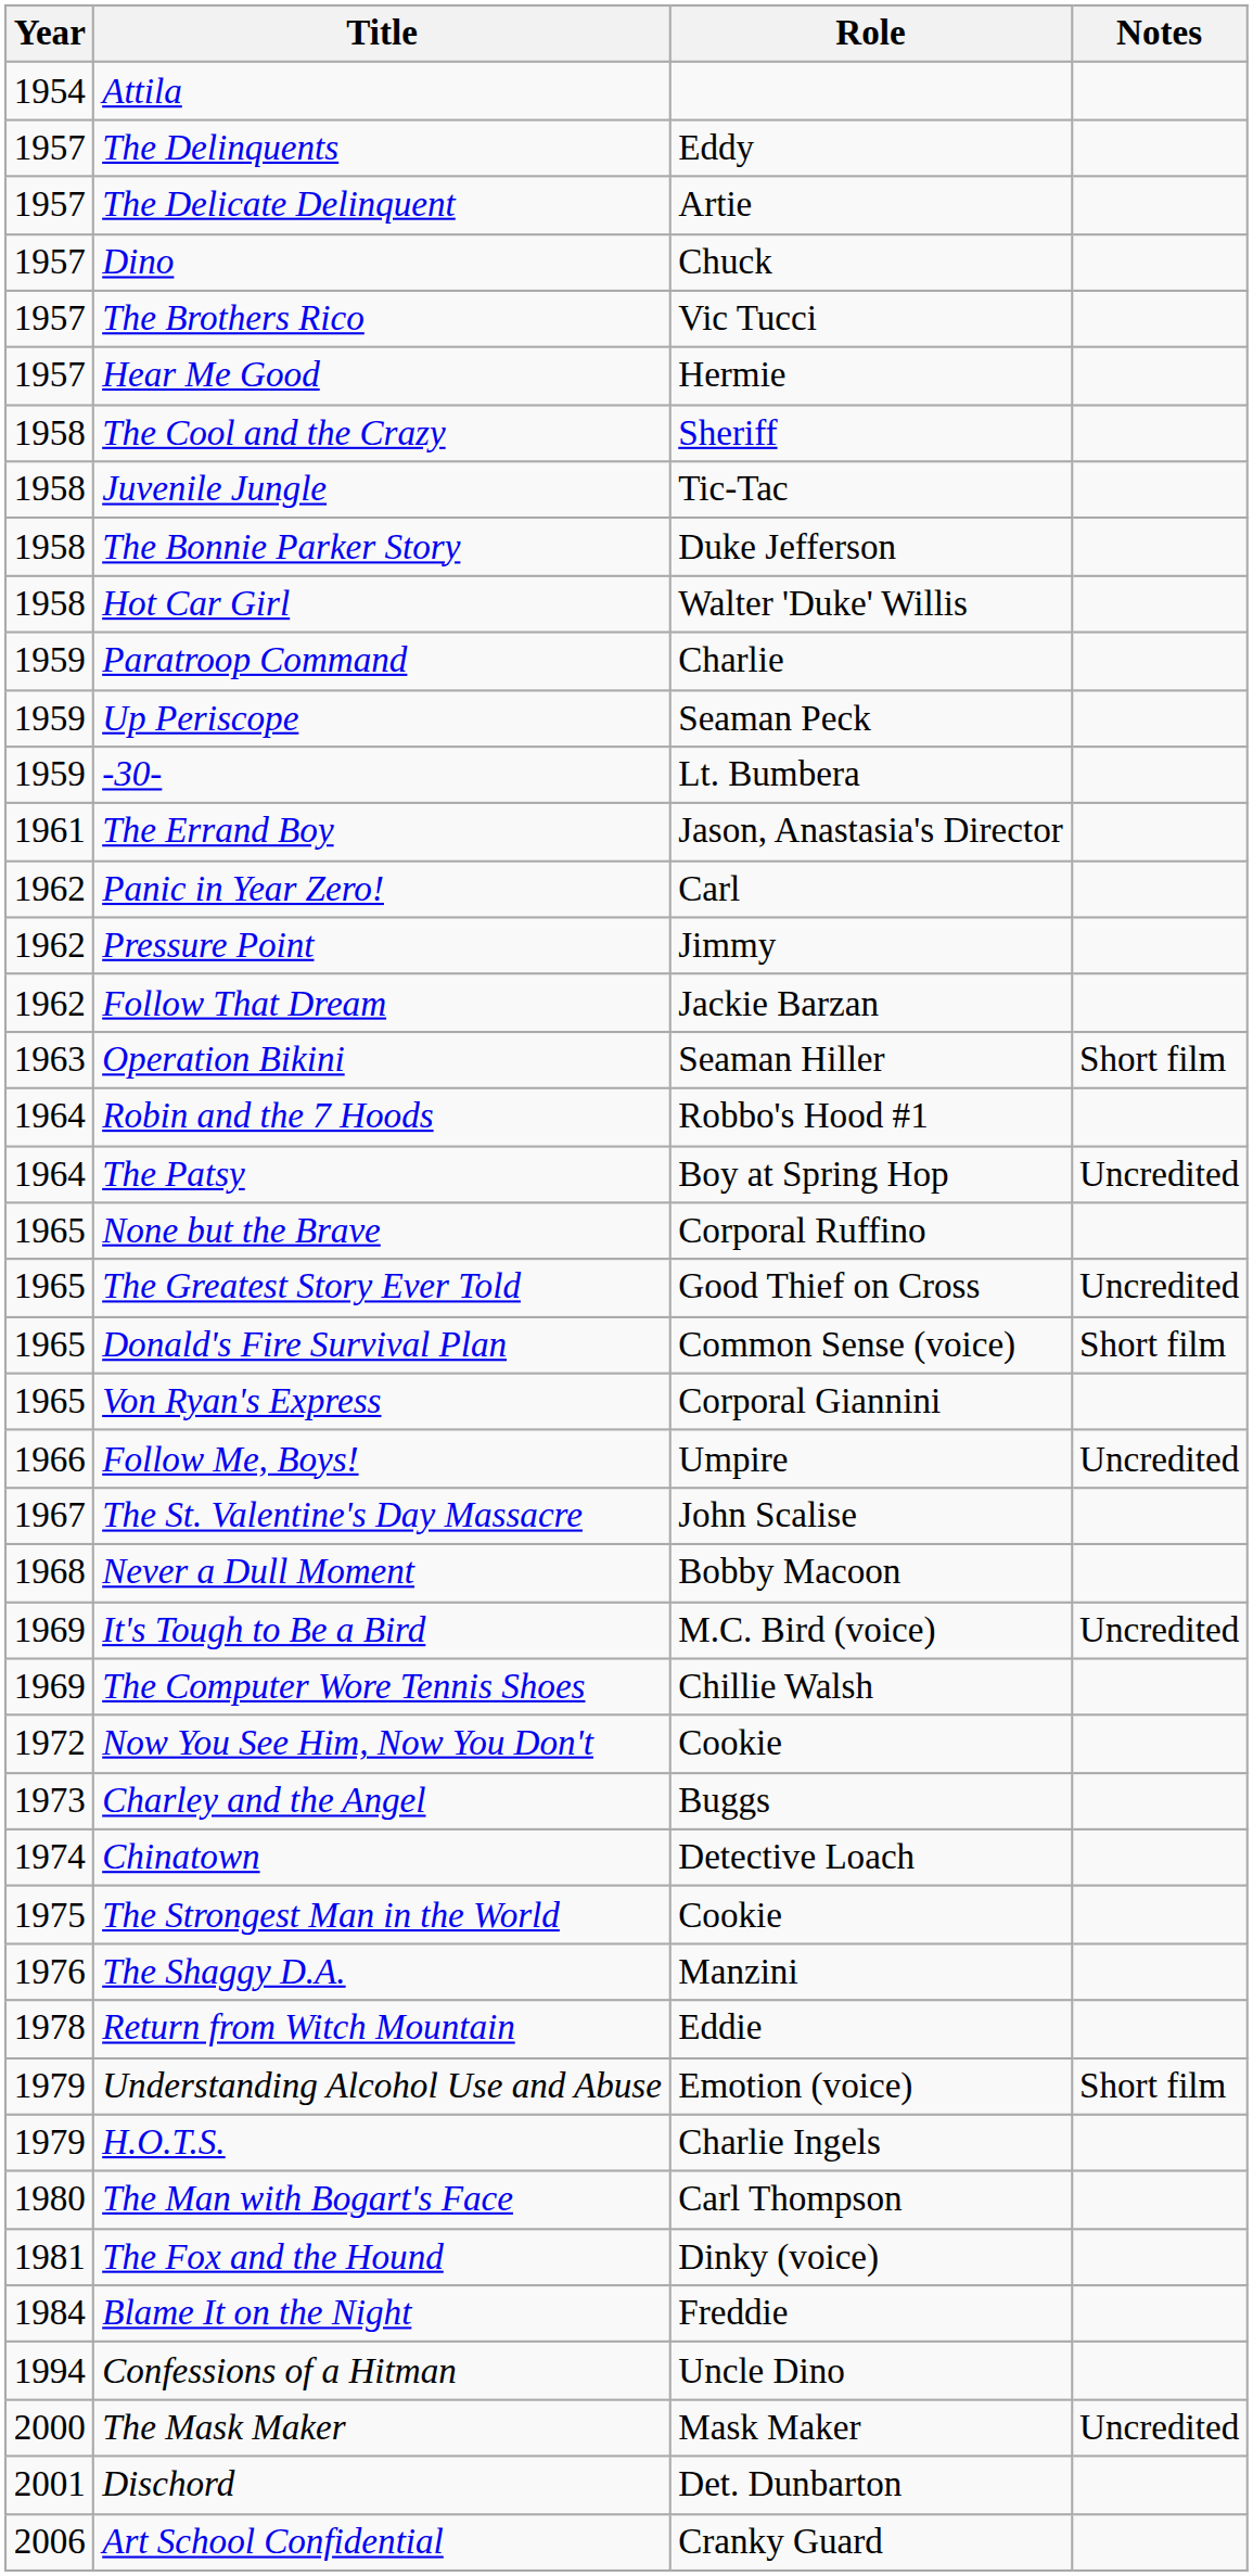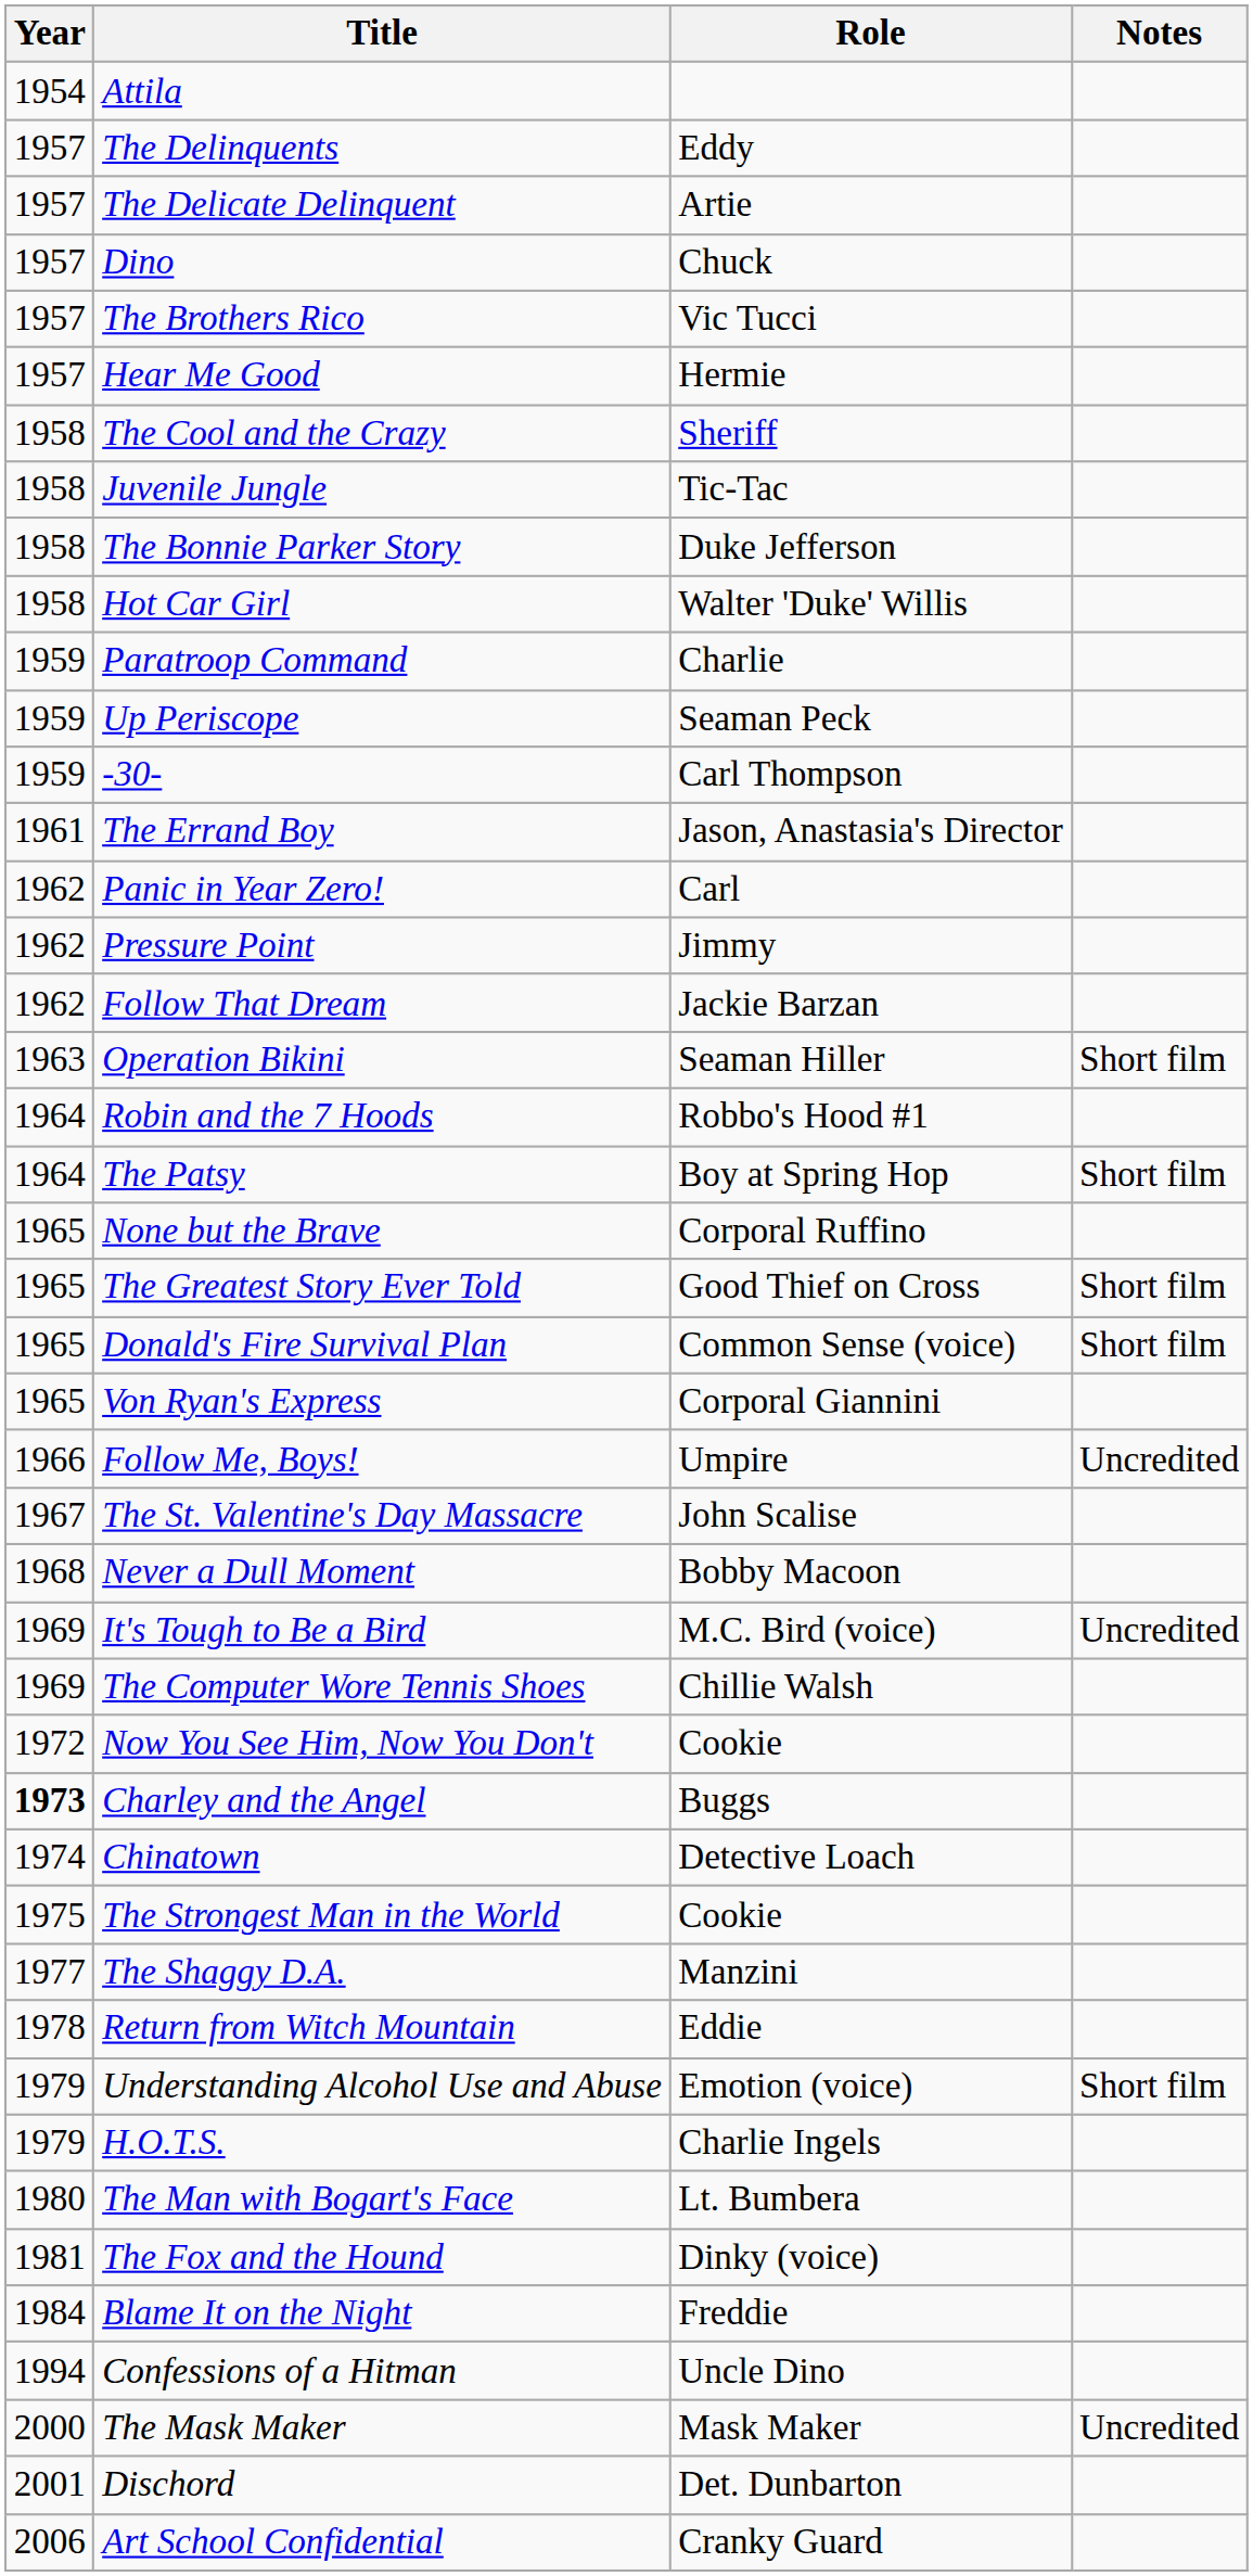 <table class="wikitable sortable">
 <tr>
 <th>Year</th>
 <th>Title</th>
 <th>Role</th>
 <th class="unsortable">Notes</th>
 </tr>
 <tr>
 <td>1954</td>
 <td><em><a href='#'>Attila</a></em></td>
 <td></td>
 <td></td>
 </tr>
 <tr>
 <td>1957</td>
 <td><em><a href='#'>The Delinquents</a></em></td>
 <td>Eddy</td>
 <td></td>
 </tr>
 <tr>
 <td>1957</td>
 <td><em><a href='#'>The Delicate Delinquent</a></em></td>
 <td>Artie</td>
 <td></td>
 </tr>
 <tr>
 <td>1957</td>
 <td><em><a href='#'>Dino</a></em></td>
 <td>Chuck</td>
 <td></td>
 </tr>
 <tr>
 <td>1957</td>
 <td><em><a href='#'>The Brothers Rico</a></em></td>
 <td>Vic Tucci</td>
 <td></td>
 </tr>
 <tr>
 <td>1957</td>
 <td><em><a href='#'>Hear Me Good</a></em></td>
 <td>Hermie</td>
 <td></td>
 </tr>
 <tr>
 <td>1958</td>
 <td><em><a href='#'>The Cool and the Crazy</a></em></td>
 <td><a href='#'>Sheriff</a></td>
 <td></td>
 </tr>
 <tr>
 <td>1958</td>
 <td><em><a href='#'>Juvenile Jungle</a></em></td>
 <td>Tic-Tac</td>
 <td></td>
 </tr>
 <tr>
 <td>1958</td>
 <td><em><a href='#'>The Bonnie Parker Story</a></em></td>
 <td>Duke Jefferson</td>
 <td></td>
 </tr>
 <tr>
 <td>1958</td>
 <td><em><a href='#'>Hot Car Girl</a></em></td>
 <td>Walter 'Duke' Willis</td>
 <td></td>
 </tr>
 <tr>
 <td>1959</td>
 <td><em><a href='#'>Paratroop Command</a></em></td>
 <td>Charlie</td>
 <td></td>
 </tr>
 <tr>
 <td>1959</td>
 <td><em><a href='#'>Up Periscope</a></em></td>
 <td>Seaman Peck</td>
 <td></td>
 </tr>
 <tr>
 <td>1959</td>
 <td><em><a href='#'>-30-</a></em></td>
-<td>Lt. Bumbera</td>
+<td>Carl Thompson</td>
 <td></td>
 </tr>
 <tr>
 <td>1961</td>
 <td><em><a href='#'>The Errand Boy</a></em></td>
 <td>Jason, Anastasia's Director</td>
 <td></td>
 </tr>
 <tr>
 <td>1962</td>
 <td><em><a href='#'>Panic in Year Zero!</a></em></td>
 <td>Carl</td>
 <td></td>
 </tr>
 <tr>
 <td>1962</td>
 <td><em><a href='#'>Pressure Point</a></em></td>
 <td>Jimmy</td>
 <td></td>
 </tr>
 <tr>
 <td>1962</td>
 <td><em><a href='#'>Follow That Dream</a></em></td>
 <td>Jackie Barzan</td>
 <td></td>
 </tr>
 <tr>
 <td>1963</td>
 <td><em><a href='#'>Operation Bikini</a></em></td>
 <td>Seaman Hiller</td>
 <td>Short film</td>
 </tr>
 <tr>
 <td>1964</td>
 <td><em><a href='#'>Robin and the 7 Hoods</a></em></td>
 <td>Robbo's Hood #1</td>
 <td></td>
 </tr>
 <tr>
 <td>1964</td>
 <td><em><a href='#'>The Patsy</a></em></td>
 <td>Boy at Spring Hop</td>
-<td>Uncredited</td>
+<td>Short film</td>
 </tr>
 <tr>
 <td>1965</td>
 <td><em><a href='#'>None but the Brave</a></em></td>
 <td>Corporal Ruffino</td>
 <td></td>
 </tr>
 <tr>
 <td>1965</td>
 <td><em><a href='#'>The Greatest Story Ever Told</a></em></td>
 <td>Good Thief on Cross</td>
-<td>Uncredited</td>
+<td>Short film</td>
 </tr>
 <tr>
 <td>1965</td>
 <td><em><a href='#'>Donald's Fire Survival Plan</a></em></td>
 <td>Common Sense (voice)</td>
 <td>Short film</td>
 </tr>
 <tr>
 <td>1965</td>
 <td><em><a href='#'>Von Ryan's Express</a></em></td>
 <td>Corporal Giannini</td>
 <td></td>
 </tr>
 <tr>
 <td>1966</td>
 <td><em><a href='#'>Follow Me, Boys!</a></em></td>
 <td>Umpire</td>
 <td>Uncredited</td>
 </tr>
 <tr>
 <td>1967</td>
 <td><em><a href='#'>The St. Valentine's Day Massacre</a></em></td>
 <td>John Scalise</td>
 <td></td>
 </tr>
 <tr>
 <td>1968</td>
 <td><em><a href='#'>Never a Dull Moment</a></em></td>
 <td>Bobby Macoon</td>
 <td></td>
 </tr>
 <tr>
 <td>1969</td>
 <td><em><a href='#'>It's Tough to Be a Bird</a></em></td>
 <td>M.C. Bird (voice)</td>
 <td>Uncredited</td>
 </tr>
 <tr>
 <td>1969</td>
 <td><em><a href='#'>The Computer Wore Tennis Shoes</a></em></td>
 <td>Chillie Walsh</td>
 <td></td>
 </tr>
 <tr>
 <td>1972</td>
 <td><em><a href='#'>Now You See Him, Now You Don't</a></em></td>
 <td>Cookie</td>
 <td></td>
 </tr>
 <tr>
-<td>1973</td>
+<td><strong>1973</strong></td>
 <td><em><a href='#'>Charley and the Angel</a></em></td>
 <td>Buggs</td>
 <td></td>
 </tr>
 <tr>
 <td>1974</td>
 <td><em><a href='#'>Chinatown</a></em></td>
 <td>Detective Loach</td>
 <td></td>
 </tr>
 <tr>
 <td>1975</td>
 <td><em><a href='#'>The Strongest Man in the World</a></em></td>
 <td>Cookie</td>
 <td></td>
 </tr>
 <tr>
-<td>1976</td>
+<td>1977</td>
 <td><em><a href='#'>The Shaggy D.A.</a></em></td>
 <td>Manzini</td>
 <td></td>
 </tr>
 <tr>
 <td>1978</td>
 <td><em><a href='#'>Return from Witch Mountain</a></em></td>
 <td>Eddie</td>
 <td></td>
 </tr>
 <tr>
 <td>1979</td>
 <td><em>Understanding Alcohol Use and Abuse</em></td>
 <td>Emotion (voice)</td>
 <td>Short film</td>
 </tr>
 <tr>
 <td>1979</td>
 <td><em><a href='#'>H.O.T.S.</a></em></td>
 <td>Charlie Ingels</td>
 <td></td>
 </tr>
 <tr>
 <td>1980</td>
 <td><em><a href='#'>The Man with Bogart's Face</a></em></td>
-<td>Carl Thompson</td>
+<td>Lt. Bumbera</td>
 <td></td>
 </tr>
 <tr>
 <td>1981</td>
 <td><em><a href='#'>The Fox and the Hound</a></em></td>
 <td>Dinky (voice)</td>
 <td></td>
 </tr>
 <tr>
 <td>1984</td>
 <td><em><a href='#'>Blame It on the Night</a></em></td>
 <td>Freddie</td>
 <td></td>
 </tr>
 <tr>
 <td>1994</td>
 <td><em>Confessions of a Hitman</em></td>
 <td>Uncle Dino</td>
 <td></td>
 </tr>
 <tr>
 <td>2000</td>
 <td><em>The Mask Maker</em></td>
 <td>Mask Maker</td>
 <td>Uncredited</td>
 </tr>
 <tr>
 <td>2001</td>
 <td><em>Dischord</em></td>
 <td>Det. Dunbarton</td>
 <td></td>
 </tr>
 <tr>
 <td>2006</td>
 <td><em><a href='#'>Art School Confidential</a></em></td>
 <td>Cranky Guard</td>
 <td></td>
 </tr>
 </table>
